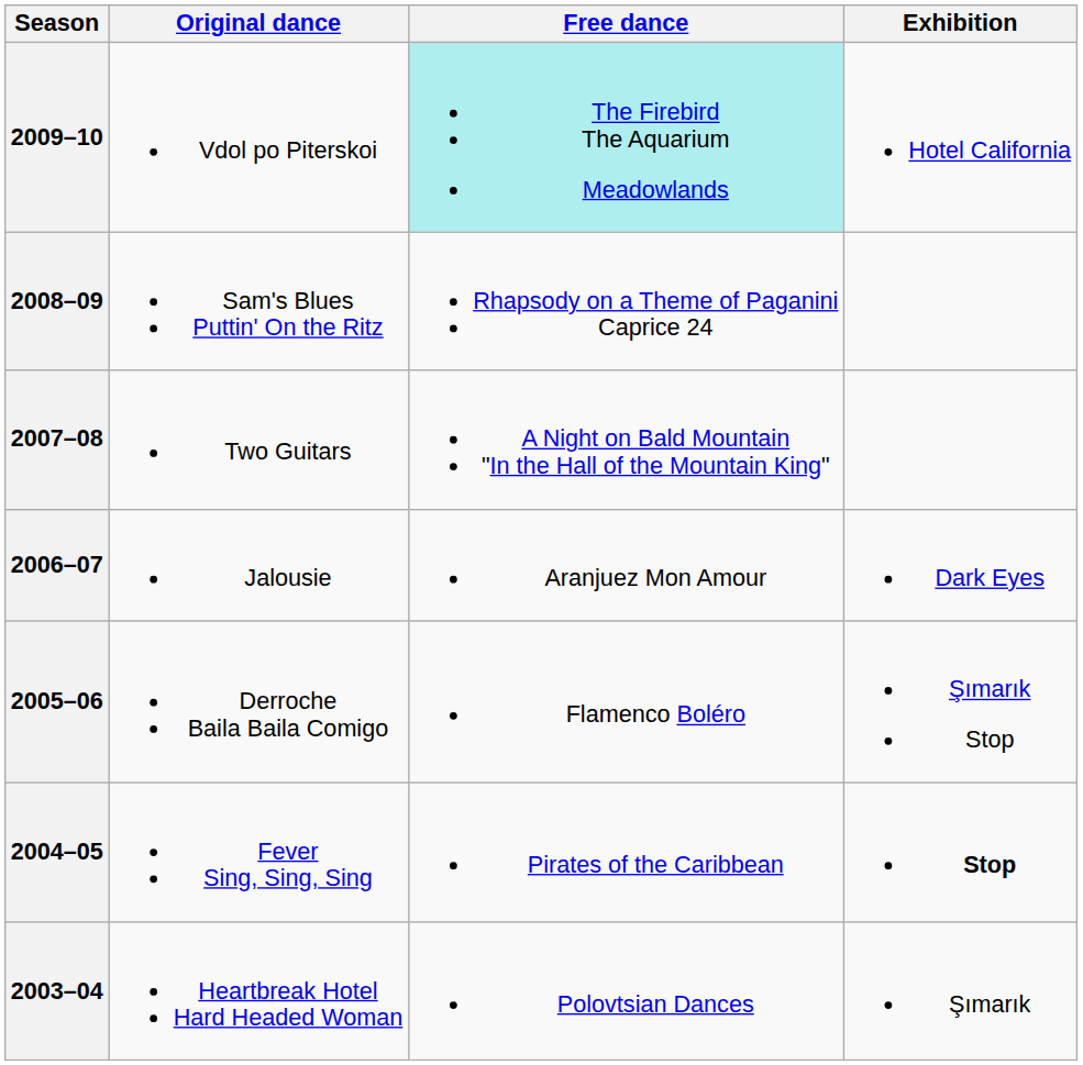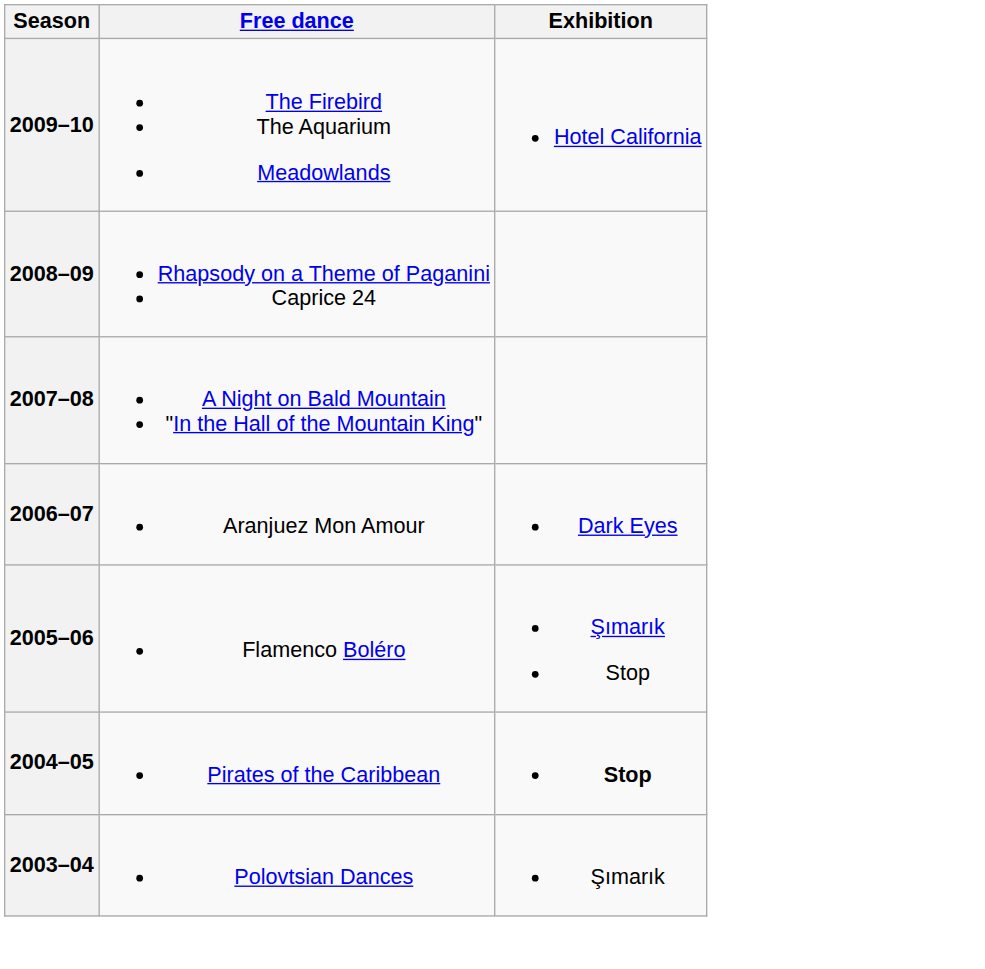 <table class="wikitable" style="text-align:center">
 <tr>
 <th>Season</th>
-<th><a href='#'>Original dance</a></th>
 <th><a href='#'>Free dance</a></th>
 <th>Exhibition</th>
 </tr>
 <tr>
 <th>2009–10 <br> </th>
-<td><br><ul><li> Vdol po Piterskoi</li></ul></td>
-<td style="background: paleturquoise;"><br><ul><li><a href='#'>The Firebird</a> <br></li><li>The Aquarium <br></li></ul><ul><li><a href='#'>Meadowlands</a> <br></li></ul></td>
+<td><br><ul><li><a href='#'>The Firebird</a> <br></li><li>The Aquarium <br></li></ul><ul><li><a href='#'>Meadowlands</a> <br></li></ul></td>
 <td><br><ul><li><a href='#'>Hotel California</a> <br></li></ul></td>
 </tr>
 <tr>
 <th>2008–09 <br> </th>
-<td><br><ul><li> Sam's Blues <br></li><li> <a href='#'>Puttin' On the Ritz</a></li></ul></td>
 <td><br><ul><li><a href='#'>Rhapsody on a Theme of Paganini</a> <br></li><li>Caprice 24 <br></li></ul></td>
 <td></td>
 </tr>
 <tr>
 <th>2007–08 <br> </th>
-<td><br><ul><li> Two Guitars <br></li></ul></td>
 <td><br><ul><li><a href='#'>A Night on Bald Mountain</a> <br></li><li>"<a href='#'>In the Hall of the Mountain King</a>" <br></li></ul></td>
 <td></td>
 </tr>
 <tr>
 <th>2006–07 <br> </th>
-<td><br><ul><li> Jalousie <br></li></ul></td>
 <td><br><ul><li>Aranjuez Mon Amour <br></li></ul></td>
 <td><br><ul><li><a href='#'>Dark Eyes</a></li></ul></td>
 </tr>
 <tr>
 <th>2005–06 <br> </th>
-<td><br><ul><li> Derroche <br></li><li> Baila Baila Comigo <br></li></ul></td>
 <td><br><ul><li>Flamenco <a href='#'>Boléro</a> <br></li></ul></td>
 <td><br><ul><li><a href='#'>Şımarık</a> <br></li></ul><ul><li>Stop <br></li></ul></td>
 </tr>
 <tr>
 <th>2004–05 <br> </th>
-<td><br><ul><li> <a href='#'>Fever</a></li><li> <a href='#'>Sing, Sing, Sing</a></li></ul></td>
 <td><br><ul><li><a href='#'>Pirates of the Caribbean</a> <br></li></ul></td>
 <td><strong><br><ul><li>Stop <br></li></ul></strong></td>
 </tr>
 <tr>
 <th>2003–04 <br> </th>
-<td><br><ul><li> <a href='#'>Heartbreak Hotel</a> <br></li><li> <a href='#'>Hard Headed Woman</a></li></ul></td>
 <td><br><ul><li><a href='#'>Polovtsian Dances</a> <br></li></ul></td>
 <td><br><ul><li>Şımarık <br></li></ul></td>
 </tr>
 </table>
